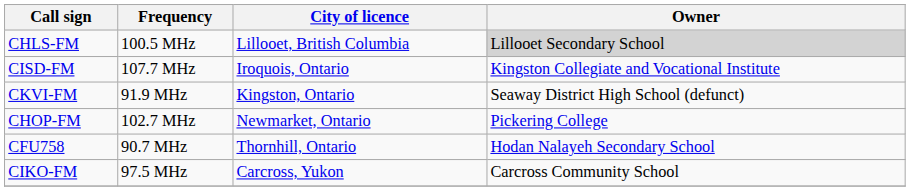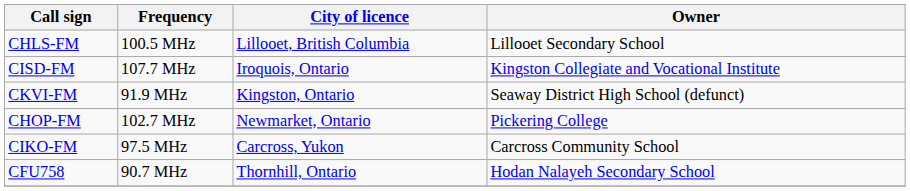 <table class="wikitable sortable" width="100%">
 <tr>
 <th>Call sign</th>
 <th data-sort-type="number">Frequency</th>
 <th><a href='#'>City of licence</a></th>
 <th>Owner</th>
 </tr>
 <tr>
 <td><a href='#'>CHLS-FM</a></td>
 <td>100.5 MHz</td>
 <td><a href='#'>Lillooet, British Columbia</a></td>
-<td style="background: lightgrey;">Lillooet Secondary School</td>
+<td>Lillooet Secondary School</td>
 </tr>
 <tr>
 <td><a href='#'>CISD-FM</a></td>
 <td>107.7 MHz</td>
 <td><a href='#'>Iroquois, Ontario</a></td>
 <td><a href='#'>Kingston Collegiate and Vocational Institute</a></td>
 </tr>
 <tr>
 <td><a href='#'>CKVI-FM</a></td>
 <td>91.9 MHz</td>
 <td><a href='#'>Kingston, Ontario</a></td>
 <td>Seaway District High School (defunct)</td>
 </tr>
 <tr>
 <td><a href='#'>CHOP-FM</a></td>
 <td>102.7 MHz</td>
 <td><a href='#'>Newmarket, Ontario</a></td>
 <td><a href='#'>Pickering College</a></td>
 </tr>
 <tr>
+<td><a href='#'>CIKO-FM</a></td>
+<td>97.5 MHz</td>
+<td><a href='#'>Carcross, Yukon</a></td>
+<td>Carcross Community School</td>
+</tr>
+<tr>
 <td><a href='#'>CFU758</a></td>
 <td>90.7 MHz</td>
 <td><a href='#'>Thornhill, Ontario</a></td>
 <td><a href='#'>Hodan Nalayeh Secondary School</a></td>
 </tr>
 <tr>
-<td><a href='#'>CIKO-FM</a></td>
-<td>97.5 MHz</td>
-<td><a href='#'>Carcross, Yukon</a></td>
-<td>Carcross Community School</td>
-</tr>
-<tr>
 </tr>
 </table>
